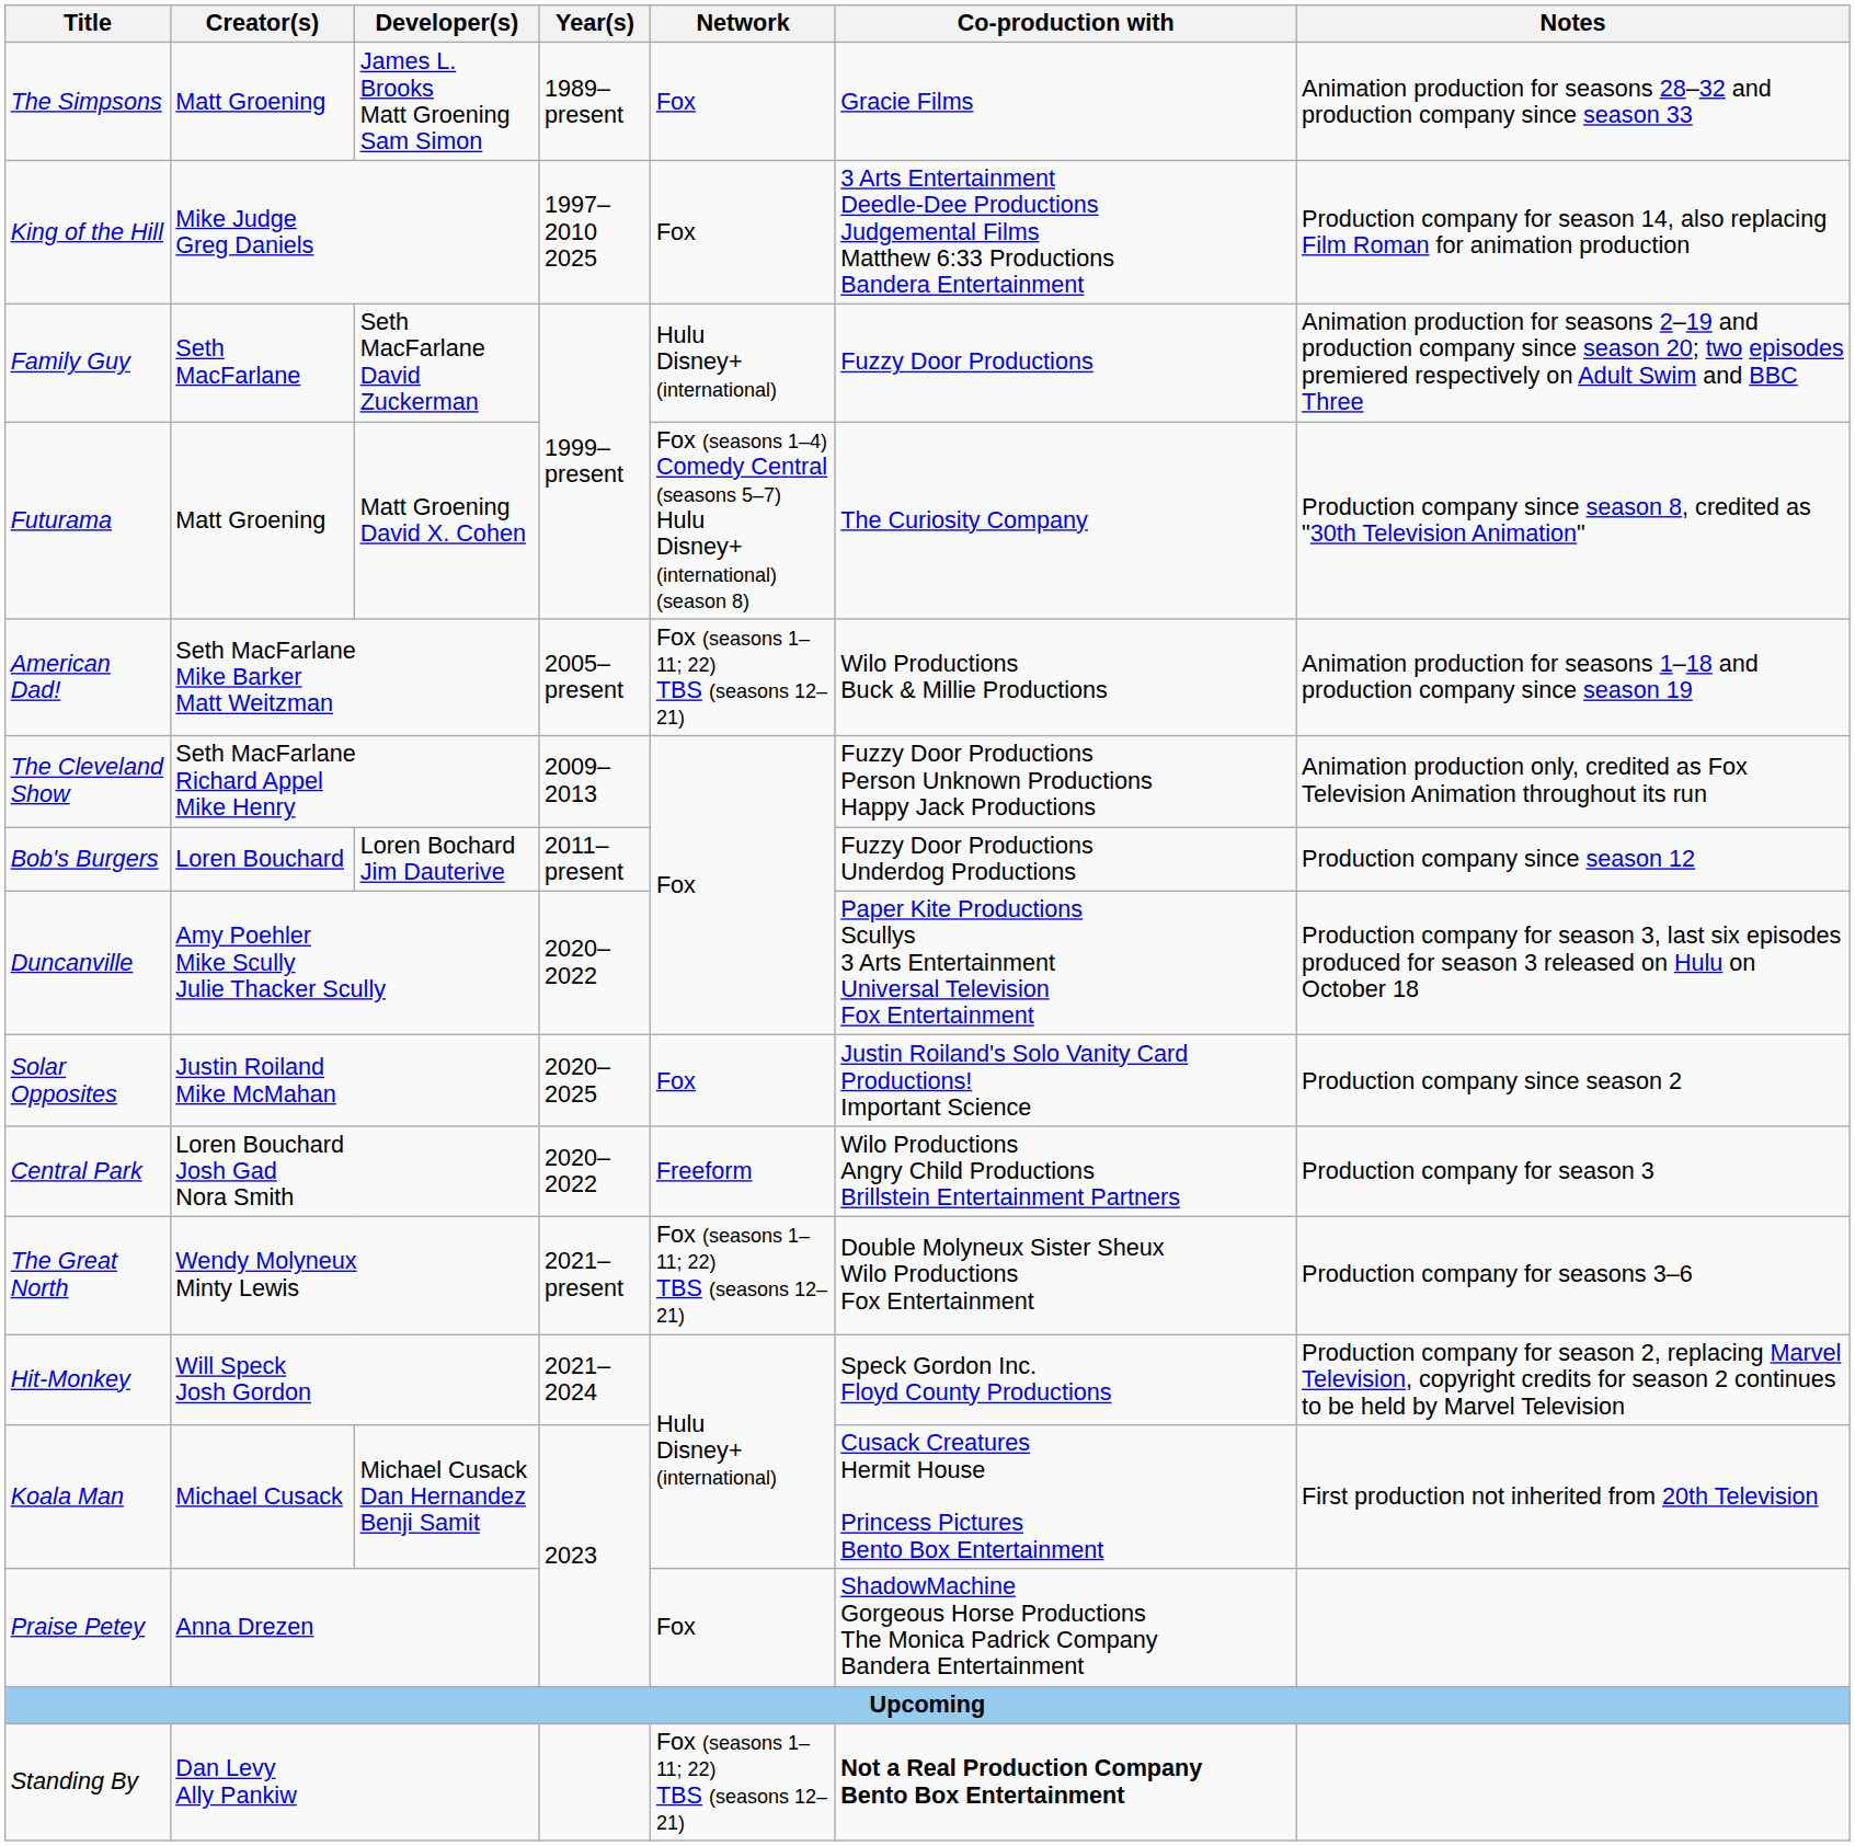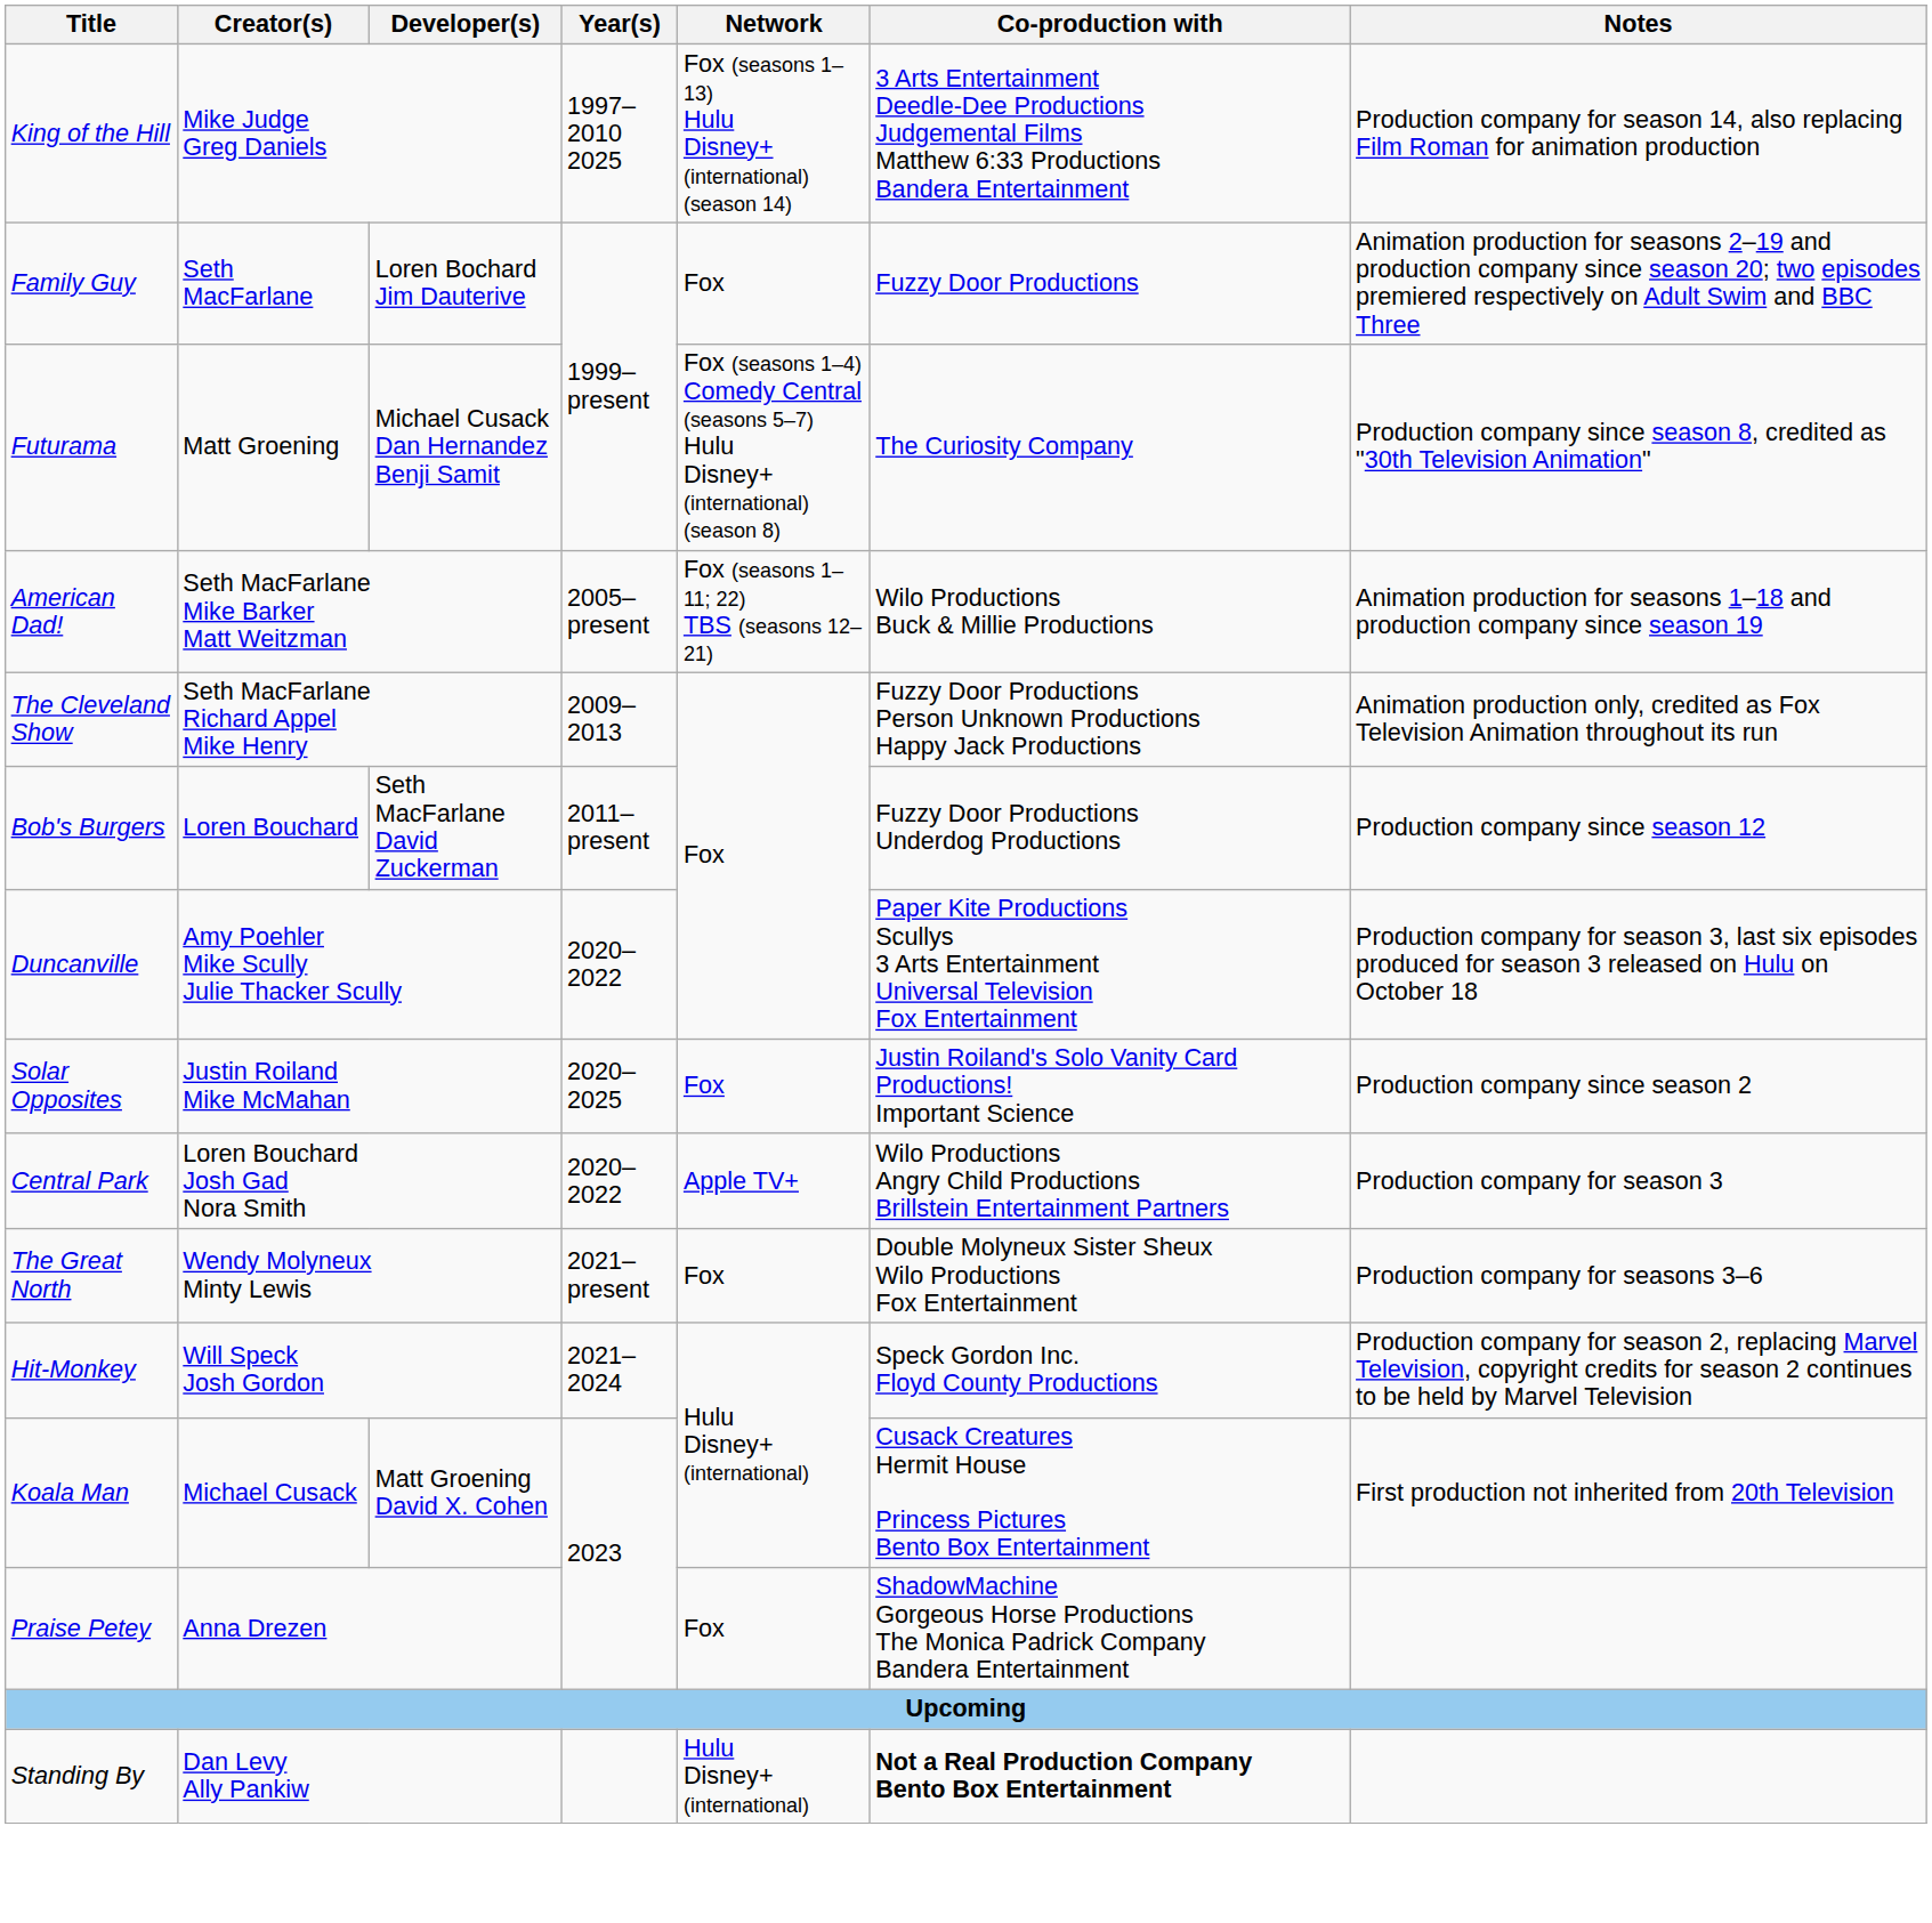 <table class="wikitable plainrowheaders sortable">
 <tr>
 <th scope="col">Title</th>
 <th scope="col" style="width:10%;">Creator(s)</th>
 <th scope="col" style="width:10%;">Developer(s)</th>
 <th scope="col">Year(s)</th>
 <th scope="col" style="width:10%;">Network</th>
 <th scope="col" style="width:25%;">Co-production with</th>
 <th scope="col" class="unsortable" style="width:30%;">Notes</th>
 </tr>
 <tr>
-<td scope="row"><em><a href='#'>The Simpsons</a></em></td>
-<td><a href='#'>Matt Groening</a></td>
-<td><a href='#'>James L. Brooks</a><br>Matt Groening<br><a href='#'>Sam Simon</a></td>
-<td>1989–present</td>
-<td><a href='#'>Fox</a></td>
-<td><a href='#'>Gracie Films</a></td>
-<td>Animation production for seasons <a href='#'>28</a>–<a href='#'>32</a> and production company since <a href='#'>season 33</a></td>
-</tr>
-<tr>
 <td scope="row"><em><a href='#'>King of the Hill</a></em></td>
 <td colspan="2"><a href='#'>Mike Judge</a><br><a href='#'>Greg Daniels</a></td>
 <td>1997–2010<br>2025</td>
-<td>Fox</td>
+<td>Fox <small>(seasons 1–13)</small><br><a href='#'>Hulu</a><br><a href='#'>Disney+</a> <small>(international)</small> <small>(season 14)</small></td>
 <td><a href='#'>3 Arts Entertainment</a><br><a href='#'>Deedle-Dee Productions</a><br><a href='#'>Judgemental Films</a> <br>Matthew 6:33 Productions <br><a href='#'>Bandera Entertainment</a> </td>
 <td>Production company for season 14, also replacing <a href='#'>Film Roman</a> for animation production</td>
 </tr>
 <tr>
 <td scope="row"><em><a href='#'>Family Guy</a></em></td>
 <td><a href='#'>Seth MacFarlane</a></td>
-<td>Seth MacFarlane<br><a href='#'>David Zuckerman</a></td>
+<td>Loren Bochard<br><a href='#'>Jim Dauterive</a></td>
 <td rowspan="2">1999–present</td>
-<td>Hulu<br>Disney+ <small>(international)</small></td>
+<td>Fox</td>
 <td><a href='#'>Fuzzy Door Productions</a></td>
 <td>Animation production for seasons <a href='#'>2</a>–<a href='#'>19</a> and production company since <a href='#'>season 20</a>; <a href='#'>two</a> <a href='#'>episodes</a> premiered respectively on <a href='#'>Adult Swim</a> and <a href='#'>BBC Three</a></td>
 </tr>
 <tr>
 <td scope="row"><em><a href='#'>Futurama</a></em></td>
 <td>Matt Groening</td>
-<td>Matt Groening<br><a href='#'>David X. Cohen</a></td>
+<td>Michael Cusack<br><a href='#'>Dan Hernandez</a><br><a href='#'>Benji Samit</a></td>
 <td>Fox <small>(seasons 1–4)</small><br><a href='#'>Comedy Central</a> <small>(seasons 5–7)</small><br>Hulu<br>Disney+ <small>(international)</small> <small>(season 8)</small></td>
 <td><a href='#'>The Curiosity Company</a></td>
 <td>Production company since <a href='#'>season 8</a>, credited as "<a href='#'>30th Television Animation</a>"</td>
 </tr>
 <tr>
 <td scope="row"><em><a href='#'>American Dad!</a></em></td>
 <td colspan="2">Seth MacFarlane<br><a href='#'>Mike Barker</a><br><a href='#'>Matt Weitzman</a></td>
 <td>2005–present</td>
 <td>Fox <small>(seasons 1–11; 22)</small><br><a href='#'>TBS</a> <small>(seasons 12–21)</small></td>
 <td>Wilo Productions<br>Buck & Millie Productions </td>
 <td>Animation production for seasons <a href='#'>1</a>–<a href='#'>18</a> and production company since <a href='#'>season 19</a></td>
 </tr>
 <tr>
 <td scope="row"><em><a href='#'>The Cleveland Show</a></em></td>
 <td colspan="2">Seth MacFarlane<br><a href='#'>Richard Appel</a><br><a href='#'>Mike Henry</a></td>
 <td>2009–2013</td>
 <td rowspan="3">Fox</td>
 <td>Fuzzy Door Productions<br>Person Unknown Productions<br>Happy Jack Productions</td>
 <td>Animation production only, credited as Fox Television Animation throughout its run</td>
 </tr>
 <tr>
 <td scope="row"><em><a href='#'>Bob's Burgers</a></em></td>
 <td><a href='#'>Loren Bouchard</a></td>
-<td>Loren Bochard<br><a href='#'>Jim Dauterive</a></td>
+<td>Seth MacFarlane<br><a href='#'>David Zuckerman</a></td>
 <td>2011–present</td>
 <td>Fuzzy Door Productions<br>Underdog Productions</td>
 <td>Production company since <a href='#'>season 12</a></td>
 </tr>
 <tr>
 <td scope="row"><em><a href='#'>Duncanville</a></em></td>
 <td colspan="2"><a href='#'>Amy Poehler</a><br><a href='#'>Mike Scully</a><br><a href='#'>Julie Thacker Scully</a></td>
 <td>2020–2022</td>
 <td><a href='#'>Paper Kite Productions</a><br>Scullys<br>3 Arts Entertainment <br><a href='#'>Universal Television</a><br><a href='#'>Fox Entertainment</a></td>
 <td>Production company for season 3, last six episodes produced for season 3 released on <a href='#'>Hulu</a> on October 18</td>
 </tr>
 <tr>
 <td scope="row"><em><a href='#'>Solar Opposites</a></em></td>
 <td colspan="2"><a href='#'>Justin Roiland</a><br><a href='#'>Mike McMahan</a></td>
 <td>2020–2025</td>
 <td><a href='#'>Fox</a></td>
 <td><a href='#'>Justin Roiland's Solo Vanity Card Productions!</a> <br>Important Science</td>
 <td>Production company since season 2</td>
 </tr>
 <tr>
 <td scope="row"><em><a href='#'>Central Park</a></em></td>
 <td colspan="2">Loren Bouchard<br><a href='#'>Josh Gad</a><br>Nora Smith</td>
 <td>2020–2022</td>
-<td><a href='#'>Freeform</a></td>
+<td><a href='#'>Apple TV+</a></td>
 <td>Wilo Productions<br>Angry Child Productions<br><a href='#'>Brillstein Entertainment Partners</a></td>
 <td>Production company for season 3</td>
 </tr>
 <tr>
 <td scope="row"><em><a href='#'>The Great North</a></em></td>
 <td colspan="2"><a href='#'> Wendy Molyneux</a><br>Minty Lewis</td>
 <td>2021–present</td>
-<td>Fox <small>(seasons 1–11; 22)</small><br><a href='#'>TBS</a> <small>(seasons 12–21)</small></td>
+<td>Fox</td>
 <td>Double Molyneux Sister Sheux<br>Wilo Productions<br>Fox Entertainment</td>
 <td>Production company for seasons 3–6</td>
 </tr>
 <tr>
 <td scope="row"><em><a href='#'>Hit-Monkey</a></em></td>
 <td colspan="2"><a href='#'>Will Speck<br> Josh Gordon</a></td>
 <td>2021–2024</td>
 <td rowspan="2">Hulu<br>Disney+ <small>(international)</small></td>
 <td>Speck Gordon Inc.<br><a href='#'>Floyd County Productions</a></td>
 <td>Production company for season 2, replacing <a href='#'>Marvel Television</a>, copyright credits for season 2 continues to be held by Marvel Television</td>
 </tr>
 <tr>
 <td scope="row"><em><a href='#'>Koala Man</a></em></td>
 <td><a href='#'>Michael Cusack</a></td>
-<td>Michael Cusack<br><a href='#'>Dan Hernandez</a><br><a href='#'>Benji Samit</a></td>
+<td>Matt Groening<br><a href='#'>David X. Cohen</a></td>
 <td rowspan="2">2023</td>
 <td><a href='#'>Cusack Creatures</a><br>Hermit House<br><br><a href='#'>Princess Pictures</a><br><a href='#'>Bento Box Entertainment</a></td>
 <td>First production not inherited from <a href='#'>20th Television</a></td>
 </tr>
 <tr>
 <td scope="row"><em><a href='#'>Praise Petey</a></em></td>
 <td colspan="2"><a href='#'>Anna Drezen</a></td>
 <td>Fox</td>
 <td><a href='#'>ShadowMachine</a><br>Gorgeous Horse Productions<br>The Monica Padrick Company<br>Bandera Entertainment</td>
 <td></td>
 </tr>
 <tr>
 <th colspan="7" style="background:#95CBEF;">Upcoming</th>
 </tr>
 <tr>
 <td scope="row"><em>Standing By</em></td>
 <td colspan="2"><a href='#'>Dan Levy</a><br><a href='#'>Ally Pankiw</a></td>
 <td></td>
-<td>Fox <small>(seasons 1–11; 22)</small><br><a href='#'>TBS</a> <small>(seasons 12–21)</small></td>
+<td><a href='#'>Hulu</a><br>Disney+ <small>(international)</small></td>
 <td><strong>Not a Real Production Company <br>Bento Box Entertainment</strong></td>
 <td></td>
 </tr>
 </table>
